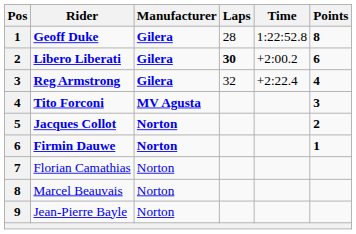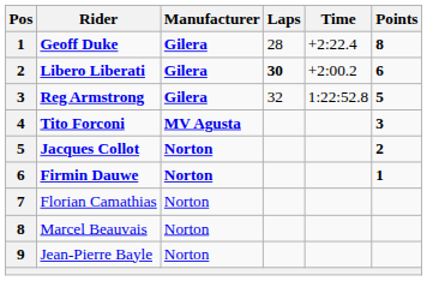 <table class="wikitable" style="font-size: 95%;">
 <tr>
 <th>Pos</th>
 <th>Rider</th>
 <th>Manufacturer</th>
 <th>Laps</th>
 <th>Time</th>
 <th>Points</th>
 </tr>
 <tr>
 <th>1</th>
 <td> <strong><a href='#'>Geoff Duke</a></strong></td>
 <td><strong><a href='#'>Gilera</a></strong></td>
 <td>28</td>
-<td>1:22:52.8</td>
+<td>+2:22.4</td>
 <td><strong>8</strong></td>
 </tr>
 <tr>
 <th>2</th>
 <td> <strong><a href='#'>Libero Liberati</a></strong></td>
 <td><strong><a href='#'>Gilera</a></strong></td>
 <td><strong>30</strong></td>
 <td>+2:00.2</td>
 <td><strong>6</strong></td>
 </tr>
 <tr>
 <th>3</th>
 <td> <strong><a href='#'>Reg Armstrong</a></strong></td>
 <td><strong><a href='#'>Gilera</a></strong></td>
 <td>32</td>
-<td>+2:22.4</td>
-<td><strong>4</strong></td>
+<td>1:22:52.8</td>
+<td><strong>5</strong></td>
 </tr>
 <tr>
 <th>4</th>
 <td> <strong><a href='#'>Tito Forconi</a></strong></td>
 <td><strong><a href='#'>MV Agusta</a></strong></td>
 <td></td>
 <td></td>
 <td><strong>3</strong></td>
 </tr>
 <tr>
 <th>5</th>
 <td> <strong><a href='#'>Jacques Collot</a></strong></td>
 <td><strong><a href='#'>Norton</a></strong></td>
 <td></td>
 <td></td>
 <td><strong>2</strong></td>
 </tr>
 <tr>
 <th>6</th>
 <td> <strong><a href='#'>Firmin Dauwe</a></strong></td>
 <td><strong><a href='#'>Norton</a></strong></td>
 <td></td>
 <td></td>
 <td><strong>1</strong></td>
 </tr>
 <tr>
 <th>7</th>
 <td> <a href='#'>Florian Camathias</a></td>
 <td><a href='#'>Norton</a></td>
 <td></td>
 <td></td>
 <td></td>
 </tr>
 <tr>
 <th>8</th>
 <td> <a href='#'>Marcel Beauvais</a></td>
 <td><a href='#'>Norton</a></td>
 <td></td>
 <td></td>
 <td></td>
 </tr>
 <tr>
 <th>9</th>
 <td> <a href='#'>Jean-Pierre Bayle</a></td>
 <td><a href='#'>Norton</a></td>
 <td></td>
 <td></td>
 <td></td>
 </tr>
 <tr>
 <th colspan=6></th>
 </tr>
 </table>
